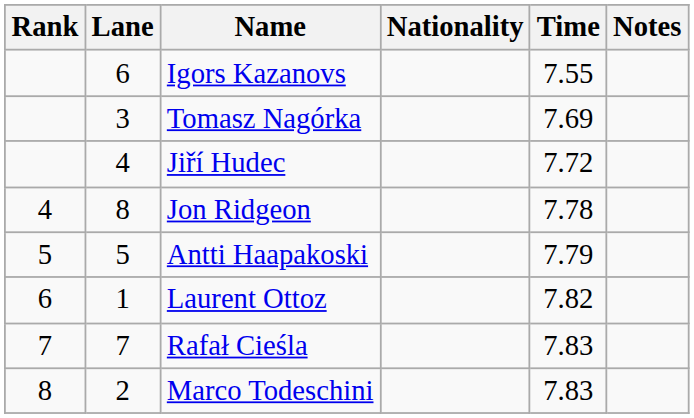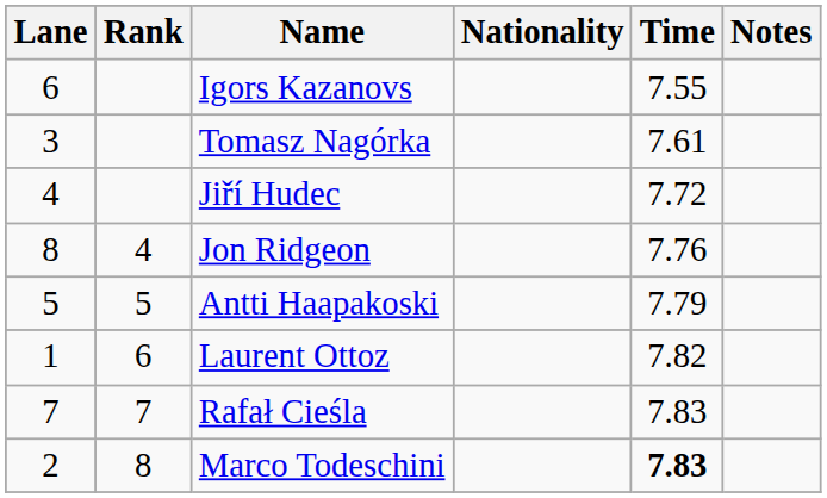 <table class="wikitable sortable" style="text-align:center">
 <tr>
+<th>Lane</th>
 <th>Rank</th>
-<th>Lane</th>
 <th>Name</th>
 <th>Nationality</th>
 <th>Time</th>
 <th>Notes</th>
 </tr>
 <tr>
+<td>6</td>
 <td></td>
-<td>6</td>
 <td align="left"><a href='#'>Igors Kazanovs</a></td>
 <td align=left></td>
 <td>7.55</td>
 <td></td>
 </tr>
 <tr>
+<td>3</td>
 <td></td>
-<td>3</td>
 <td align="left"><a href='#'>Tomasz Nagórka</a></td>
 <td align=left></td>
-<td>7.69</td>
+<td>7.61</td>
 <td></td>
 </tr>
 <tr>
+<td>4</td>
 <td></td>
-<td>4</td>
 <td align="left"><a href='#'>Jiří Hudec</a></td>
 <td align=left></td>
 <td>7.72</td>
 <td></td>
 </tr>
 <tr>
+<td>8</td>
 <td>4</td>
-<td>8</td>
 <td align="left"><a href='#'>Jon Ridgeon</a></td>
 <td align=left></td>
-<td>7.78</td>
+<td>7.76</td>
 <td></td>
 </tr>
 <tr>
 <td>5</td>
 <td>5</td>
 <td align="left"><a href='#'>Antti Haapakoski</a></td>
 <td align=left></td>
 <td>7.79</td>
 <td></td>
 </tr>
 <tr>
+<td>1</td>
 <td>6</td>
-<td>1</td>
 <td align="left"><a href='#'>Laurent Ottoz</a></td>
 <td align=left></td>
 <td>7.82</td>
 <td></td>
 </tr>
 <tr>
 <td>7</td>
 <td>7</td>
 <td align="left"><a href='#'>Rafał Cieśla</a></td>
 <td align=left></td>
 <td>7.83</td>
 <td></td>
 </tr>
 <tr>
+<td>2</td>
 <td>8</td>
-<td>2</td>
 <td align="left"><a href='#'>Marco Todeschini</a></td>
 <td align=left></td>
-<td>7.83</td>
+<td><strong>7.83</strong></td>
 <td></td>
 </tr>
 </table>
